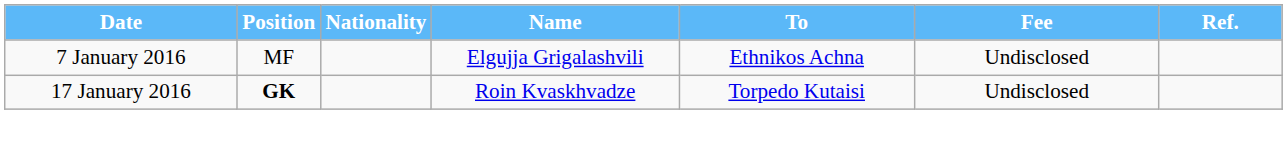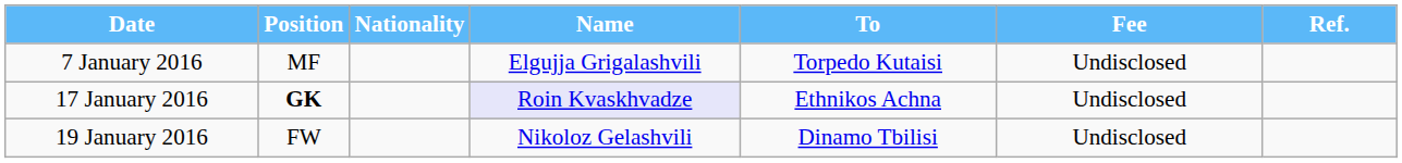 <table class="wikitable"  style="text-align:center; font-size:90%; ">
 <tr>
 <th style="background:#5BB8F8; color:white; width:200px;">Date</th>
 <th style="background:#5BB8F8; color:white; width:50px;">Position</th>
 <th style="background:#5BB8F8; color:white; width:50px;">Nationality</th>
 <th style="background:#5BB8F8; color:white; width:200px;">Name</th>
 <th style="background:#5BB8F8; color:white; width:200px;">To</th>
 <th style="background:#5BB8F8; color:white; width:200px;">Fee</th>
 <th style="background:#5BB8F8; color:white; width:100px;">Ref.</th>
 </tr>
 <tr>
 <td>7 January 2016</td>
 <td>MF</td>
 <td></td>
 <td><a href='#'>Elgujja Grigalashvili</a></td>
-<td><a href='#'>Ethnikos Achna</a></td>
+<td><a href='#'>Torpedo Kutaisi</a></td>
 <td>Undisclosed</td>
 <td></td>
 </tr>
 <tr>
 <td>17 January 2016</td>
 <td><strong>GK</strong></td>
 <td></td>
-<td><a href='#'>Roin Kvaskhvadze</a></td>
-<td><a href='#'>Torpedo Kutaisi</a></td>
+<td style="background: lavender;"><a href='#'>Roin Kvaskhvadze</a></td>
+<td><a href='#'>Ethnikos Achna</a></td>
+<td>Undisclosed</td>
+<td></td>
+</tr>
+<tr>
+<td>19 January 2016</td>
+<td>FW</td>
+<td></td>
+<td><a href='#'>Nikoloz Gelashvili</a></td>
+<td><a href='#'>Dinamo Tbilisi</a></td>
 <td>Undisclosed</td>
 <td></td>
 </tr>
 </table>
